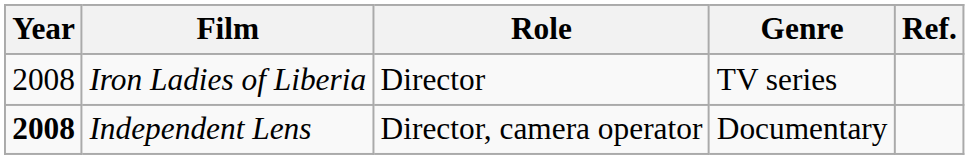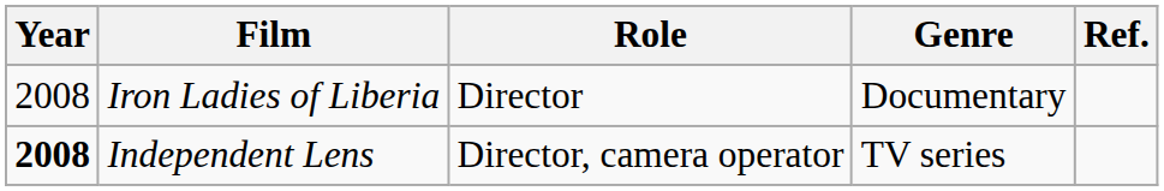 <table class="wikitable">
 <tr>
 <th>Year</th>
 <th>Film</th>
 <th>Role</th>
 <th>Genre</th>
 <th>Ref.</th>
 </tr>
 <tr>
 <td>2008</td>
 <td><em>Iron Ladies of Liberia</em></td>
 <td>Director</td>
-<td>TV series</td>
+<td>Documentary</td>
 <td></td>
 </tr>
 <tr>
 <td><strong>2008</strong></td>
 <td><em>Independent Lens</em></td>
 <td>Director, camera operator</td>
-<td>Documentary</td>
+<td>TV series</td>
 <td></td>
 </tr>
 </table>
